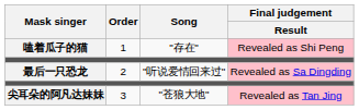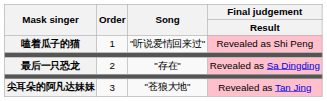 <table class="wikitable plainrowheaders" style="text-align:center;">
 <tr>
 <th rowspan=2 scope="col">Mask singer</th>
 <th rowspan=2 scope="col">Order</th>
 <th rowspan=2 scope="col">Song</th>
 <th scope="col">Final judgement</th>
 </tr>
 <tr>
 <th scope="col">Result</th>
 </tr>
 <tr>
 <th scope="row">嗑着瓜子的猫</th>
 <td>1</td>
-<td>"存在"</td>
+<td>"听说爱情回来过"</td>
 <td style="background:pink;">Revealed as Shi Peng</td>
 </tr>
 <tr>
 <td colspan="4" style="background:#555;"></td>
 </tr>
 <tr>
 <th scope="row">最后一只恐龙 </th>
 <td>2</td>
-<td>"听说爱情回来过"</td>
+<td>"存在"</td>
 <td style="background:pink;">Revealed as <a href='#'>Sa Dingding</a></td>
 </tr>
 <tr>
 <td colspan="4" style="background:#555;"></td>
 </tr>
 <tr>
 <th scope="row">尖耳朵的阿凡达妹妹</th>
 <td>3</td>
 <td>"苍狼大地"</td>
 <td style="background:pink;">Revealed as <a href='#'>Tan Jing</a></td>
 </tr>
 </table>
